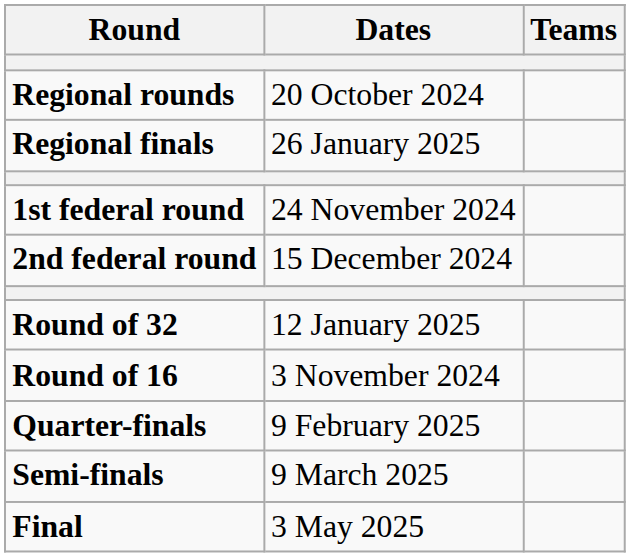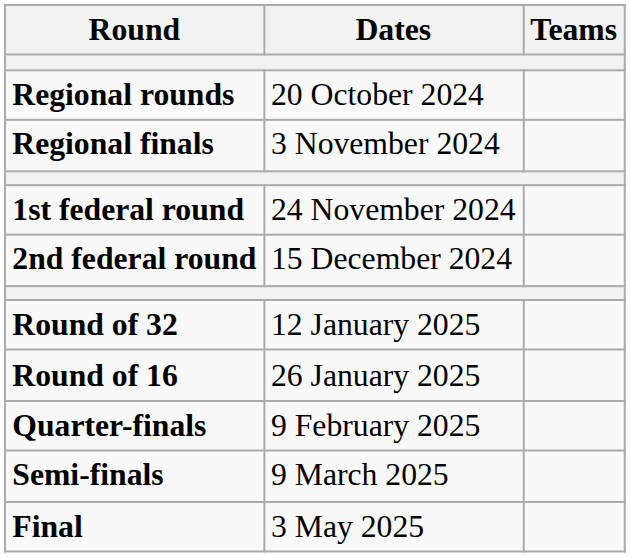 <table class="wikitable" style="text-align: left">
 <tr>
 <th>Round</th>
 <th>Dates</th>
 <th>Teams</th>
 </tr>
 <tr>
 <th colspan=4></th>
 </tr>
 <tr>
 <td><strong>Regional rounds</strong></td>
 <td>20 October 2024</td>
 </tr>
 <tr>
 <td><strong>Regional finals</strong></td>
-<td>26 January 2025</td>
+<td>3 November 2024</td>
 <td></td>
 </tr>
 <tr>
 <th colspan=4></th>
 </tr>
 <tr>
 <td><strong>1st federal round</strong></td>
 <td>24 November 2024</td>
 <td></td>
 </tr>
 <tr>
 <td><strong>2nd federal round</strong></td>
 <td>15 December 2024</td>
 <td></td>
 </tr>
 <tr>
 <th colspan=4></th>
 </tr>
 <tr>
 <td><strong>Round of 32</strong></td>
 <td>12 January 2025</td>
 <td></td>
 </tr>
 <tr>
 <td><strong>Round of 16</strong></td>
-<td>3 November 2024</td>
+<td>26 January 2025</td>
 <td></td>
 </tr>
 <tr>
 <td><strong>Quarter-finals</strong></td>
 <td>9 February 2025</td>
 <td></td>
 </tr>
 <tr>
 <td><strong>Semi-finals</strong></td>
 <td>9 March 2025</td>
 <td></td>
 </tr>
 <tr>
 <td><strong>Final</strong></td>
 <td>3 May 2025</td>
 <td></td>
 </tr>
 </table>
